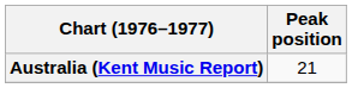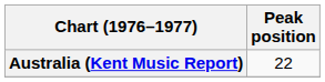 <table class="wikitable sortable plainrowheaders" style="text-align:center">
 <tr>
 <th scope="col">Chart (1976–1977)</th>
 <th scope="col">Peak<br>position</th>
 </tr>
 <tr>
 <th scope="row">Australia (<a href='#'>Kent Music Report</a>)</th>
-<td>21</td>
+<td>22</td>
 </tr>
 <tr>
 </tr>
 <tr>
 </tr>
 <tr>
 </tr>
 <tr>
 </tr>
 <tr>
 </tr>
 </table>
